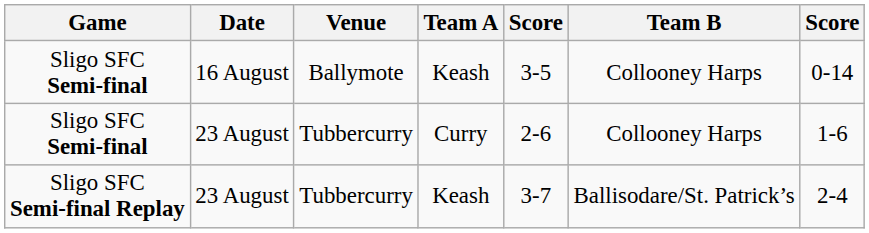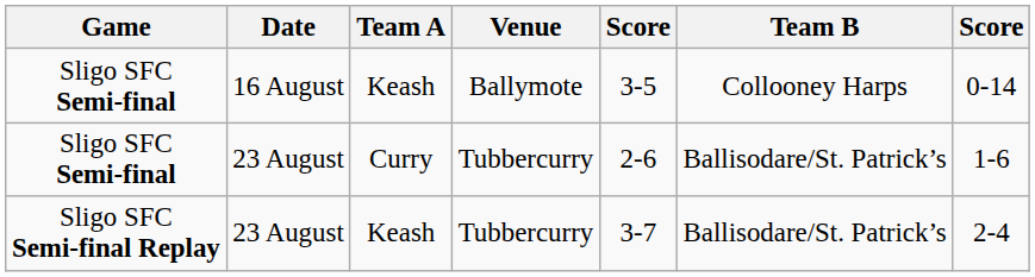 <table class="wikitable">
 <tr>
 <th>Game</th>
 <th>Date</th>
+<th>Team A</th>
 <th>Venue</th>
-<th>Team A</th>
 <th>Score</th>
 <th>Team B</th>
 <th>Score</th>
 </tr>
 <tr align="center">
 <td>Sligo SFC<br><strong>Semi-final</strong></td>
 <td>16 August</td>
+<td>Keash</td>
 <td>Ballymote</td>
-<td>Keash</td>
 <td>3-5</td>
 <td>Collooney Harps</td>
 <td>0-14</td>
 </tr>
 <tr align="center">
 <td>Sligo SFC<br><strong>Semi-final</strong></td>
 <td>23 August</td>
+<td>Curry</td>
 <td>Tubbercurry</td>
-<td>Curry</td>
 <td>2-6</td>
-<td>Collooney Harps</td>
+<td>Ballisodare/St. Patrick’s</td>
 <td>1-6</td>
 </tr>
 <tr align="center">
 <td>Sligo SFC<br><strong>Semi-final Replay</strong></td>
 <td>23 August</td>
+<td>Keash</td>
 <td>Tubbercurry</td>
-<td>Keash</td>
 <td>3-7</td>
 <td>Ballisodare/St. Patrick’s</td>
 <td>2-4</td>
 </tr>
 </table>
